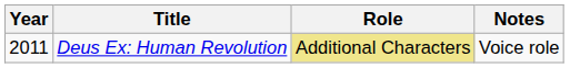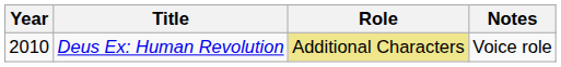 <table class="wikitable sortable">
 <tr>
 <th>Year</th>
 <th>Title</th>
 <th>Role</th>
 <th class="unsortable">Notes</th>
 </tr>
 <tr>
-<td>2011</td>
+<td>2010</td>
 <td><em><a href='#'>Deus Ex: Human Revolution</a></em></td>
 <td style="background: khaki;">Additional Characters</td>
 <td>Voice role</td>
 </tr>
 </table>
